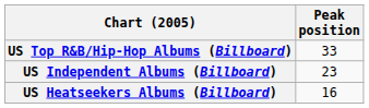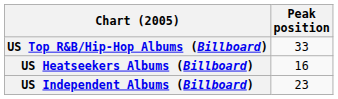 <table class="wikitable sortable plainrowheaders" style="text-align:center">
 <tr>
 <th scope="col">Chart (2005)</th>
 <th scope="col">Peak<br>position</th>
 </tr>
 <tr>
 <th scope="row">US <a href='#'>Top R&B/Hip-Hop Albums</a> (<em><a href='#'>Billboard</a></em>)</th>
 <td>33</td>
 </tr>
 <tr>
+<th scope="row">US <a href='#'>Heatseekers Albums</a> (<em><a href='#'>Billboard</a></em>)</th>
+<td>16</td>
+</tr>
+<tr>
 <th scope="row">US <a href='#'>Independent Albums</a> (<em><a href='#'>Billboard</a></em>)</th>
 <td>23</td>
 </tr>
-<tr>
-<th scope="row">US <a href='#'>Heatseekers Albums</a> (<em><a href='#'>Billboard</a></em>)</th>
-<td>16</td>
-</tr>
 </table>
